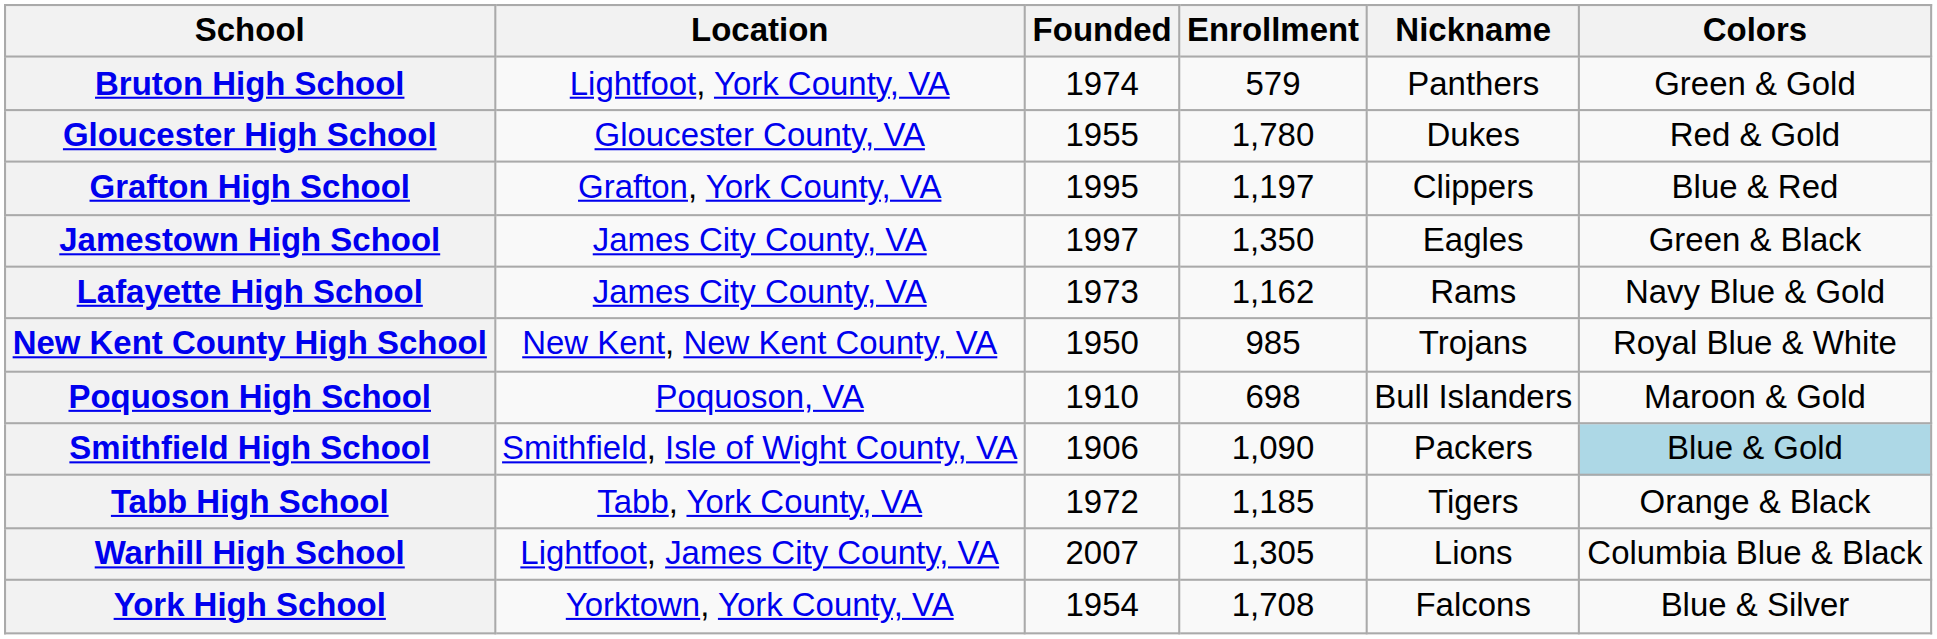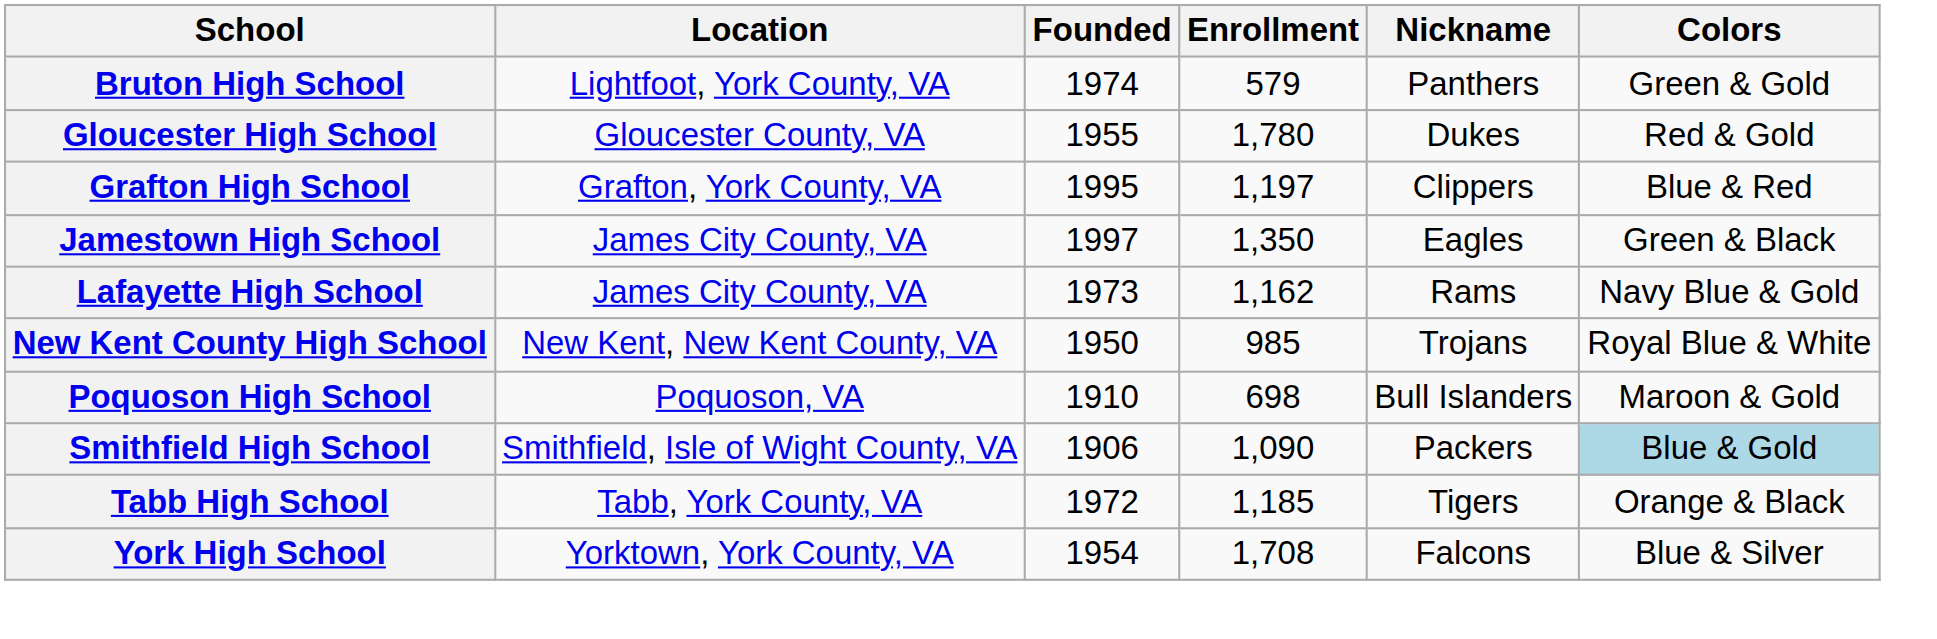 <table class="wikitable sortable" style="text-align:center">
 <tr>
 <th>School</th>
 <th>Location</th>
 <th>Founded</th>
 <th>Enrollment</th>
 <th>Nickname</th>
 <th class="unsortable">Colors</th>
 </tr>
 <tr>
 <th><a href='#'>Bruton High School</a></th>
 <td><a href='#'>Lightfoot</a>, <a href='#'>York County, VA</a></td>
 <td>1974</td>
 <td>579</td>
 <td>Panthers</td>
 <td> Green &  Gold</td>
 </tr>
 <tr>
 <th><a href='#'>Gloucester High School</a></th>
 <td><a href='#'>Gloucester County, VA</a></td>
 <td>1955</td>
 <td>1,780</td>
 <td>Dukes</td>
 <td> Red &  Gold</td>
 </tr>
 <tr>
 <th><a href='#'>Grafton High School</a></th>
 <td><a href='#'>Grafton</a>, <a href='#'>York County, VA</a></td>
 <td>1995</td>
 <td>1,197</td>
 <td>Clippers</td>
 <td> Blue &  Red</td>
 </tr>
 <tr>
 <th><a href='#'>Jamestown High School</a></th>
 <td><a href='#'>James City County, VA</a></td>
 <td>1997</td>
 <td>1,350</td>
 <td>Eagles</td>
 <td> Green &  Black</td>
 </tr>
 <tr>
 <th><a href='#'>Lafayette High School</a></th>
 <td><a href='#'>James City County, VA</a></td>
 <td>1973</td>
 <td>1,162</td>
 <td>Rams</td>
 <td> Navy Blue &  Gold</td>
 </tr>
 <tr>
 <th><a href='#'>New Kent County High School</a></th>
 <td><a href='#'>New Kent</a>, <a href='#'>New Kent County, VA</a></td>
 <td>1950</td>
 <td>985</td>
 <td>Trojans</td>
 <td> Royal Blue &  White</td>
 </tr>
 <tr>
 <th><a href='#'>Poquoson High School</a></th>
 <td><a href='#'>Poquoson, VA</a></td>
 <td>1910</td>
 <td>698</td>
 <td>Bull Islanders</td>
 <td> Maroon &  Gold</td>
 </tr>
 <tr>
 <th><a href='#'>Smithfield High School</a></th>
 <td><a href='#'>Smithfield</a>, <a href='#'>Isle of Wight County, VA</a></td>
 <td>1906</td>
 <td>1,090</td>
 <td>Packers</td>
 <td style="background: lightblue;"> Blue &  Gold</td>
 </tr>
 <tr>
 <th><a href='#'>Tabb High School</a></th>
 <td><a href='#'>Tabb</a>, <a href='#'>York County, VA</a></td>
 <td>1972</td>
 <td>1,185</td>
 <td>Tigers</td>
 <td> Orange &  Black</td>
 </tr>
 <tr>
-<th><a href='#'>Warhill High School</a></th>
-<td><a href='#'>Lightfoot</a>, <a href='#'>James City County, VA</a></td>
-<td>2007</td>
-<td>1,305</td>
-<td>Lions</td>
-<td> Columbia Blue &  Black</td>
-</tr>
-<tr>
 <th><a href='#'>York High School</a></th>
 <td><a href='#'>Yorktown</a>, <a href='#'>York County, VA</a></td>
 <td>1954</td>
 <td>1,708</td>
 <td>Falcons</td>
 <td> Blue &  Silver</td>
 </tr>
 </table>
